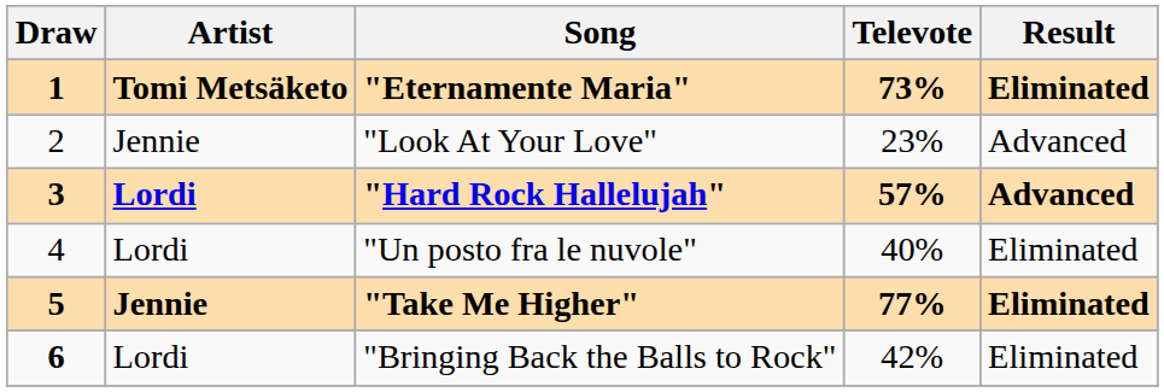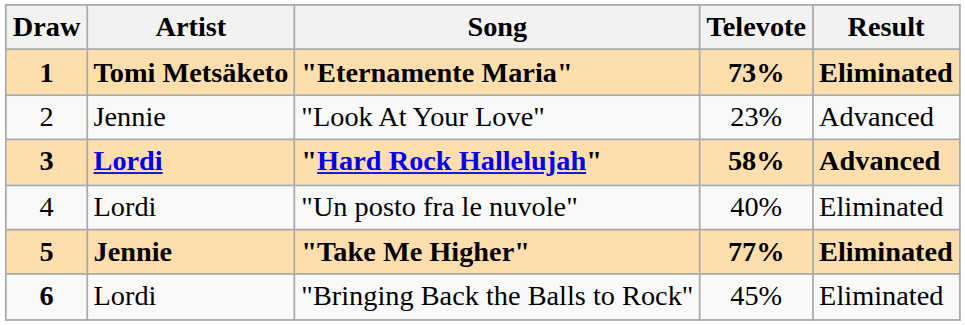 <table class="sortable wikitable" style="margin: 1em auto 1em auto; text-align:center">
 <tr>
 <th>Draw</th>
 <th>Artist</th>
 <th>Song</th>
 <th>Televote</th>
 <th>Result</th>
 </tr>
 <tr style="font-weight:bold; background: navajowhite;">
 <td>1</td>
 <td align="left">Tomi Metsäketo</td>
 <td align="left">"Eternamente Maria"</td>
 <td>73%</td>
 <td align="left">Eliminated</td>
 </tr>
 <tr>
 <td>2</td>
 <td align="left">Jennie</td>
 <td align="left">"Look At Your Love"</td>
 <td>23%</td>
 <td align="left">Advanced</td>
 </tr>
 <tr style="font-weight:bold; background: navajowhite;">
 <td>3</td>
 <td align="left"><a href='#'>Lordi</a></td>
 <td align="left">"<a href='#'>Hard Rock Hallelujah</a>"</td>
-<td>57%</td>
+<td>58%</td>
 <td align="left">Advanced</td>
 </tr>
 <tr>
 <td>4</td>
 <td align="left">Lordi</td>
 <td align="left">"Un posto fra le nuvole"</td>
 <td>40%</td>
 <td align="left">Eliminated</td>
 </tr>
 <tr style="font-weight:bold; background: navajowhite;">
 <td>5</td>
 <td align="left">Jennie</td>
 <td align="left">"Take Me Higher"</td>
 <td>77%</td>
 <td align="left">Eliminated</td>
 </tr>
 <tr>
 <td><strong>6</strong></td>
 <td align="left">Lordi</td>
 <td align="left">"Bringing Back the Balls to Rock"</td>
-<td>42%</td>
+<td>45%</td>
 <td align="left">Eliminated</td>
 </tr>
 </table>
